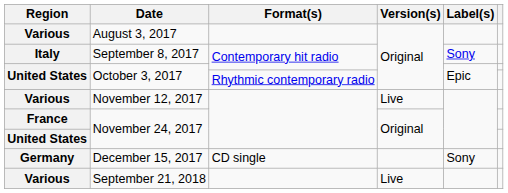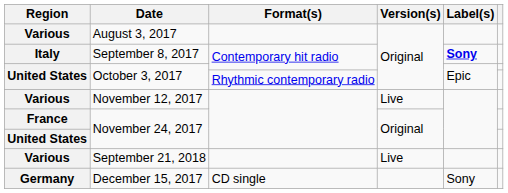 <table class="wikitable plainrowheaders">
 <tr>
 <th scope="col">Region</th>
 <th scope="col">Date</th>
 <th scope="col">Format(s)</th>
 <th scope="col">Version(s)</th>
 <th scope="col">Label(s)</th>
 <th scope="col"></th>
 </tr>
 <tr>
 <th scope="row">Various</th>
 <td>August 3, 2017</td>
 <td></td>
 <td rowspan="4">Original</td>
 <td></td>
 <td></td>
 </tr>
 <tr>
 <th scope="row">Italy</th>
 <td>September 8, 2017</td>
 <td rowspan="2"><a href='#'>Contemporary hit radio</a></td>
-<td><a href='#'>Sony</a></td>
+<td><strong><a href='#'>Sony</a></strong></td>
 <td></td>
 </tr>
 <tr>
 <th scope="row" rowspan="2">United States</th>
 <td rowspan="2">October 3, 2017</td>
 <td rowspan="2">Epic</td>
 <td></td>
 </tr>
 <tr>
 <td><a href='#'>Rhythmic contemporary radio</a></td>
 <td></td>
 </tr>
 <tr>
 <th scope="row">Various</th>
 <td>November 12, 2017</td>
 <td rowspan="3"></td>
 <td>Live</td>
 <td rowspan="3"></td>
 <td></td>
 </tr>
 <tr>
 <th scope="row">France</th>
 <td rowspan="2">November 24, 2017</td>
 <td rowspan="2">Original</td>
 <td></td>
 </tr>
 <tr>
 <th scope="row">United States</th>
 <td></td>
 </tr>
 <tr>
+<th scope="row">Various</th>
+<td>September 21, 2018</td>
+<td></td>
+<td>Live</td>
+<td></td>
+<td></td>
+</tr>
+<tr>
 <th scope="row">Germany</th>
 <td>December 15, 2017</td>
 <td>CD single</td>
 <td></td>
 <td>Sony</td>
 <td></td>
 </tr>
-<tr>
-<th scope="row">Various</th>
-<td>September 21, 2018</td>
-<td></td>
-<td>Live</td>
-<td></td>
-<td></td>
-</tr>
 </table>
